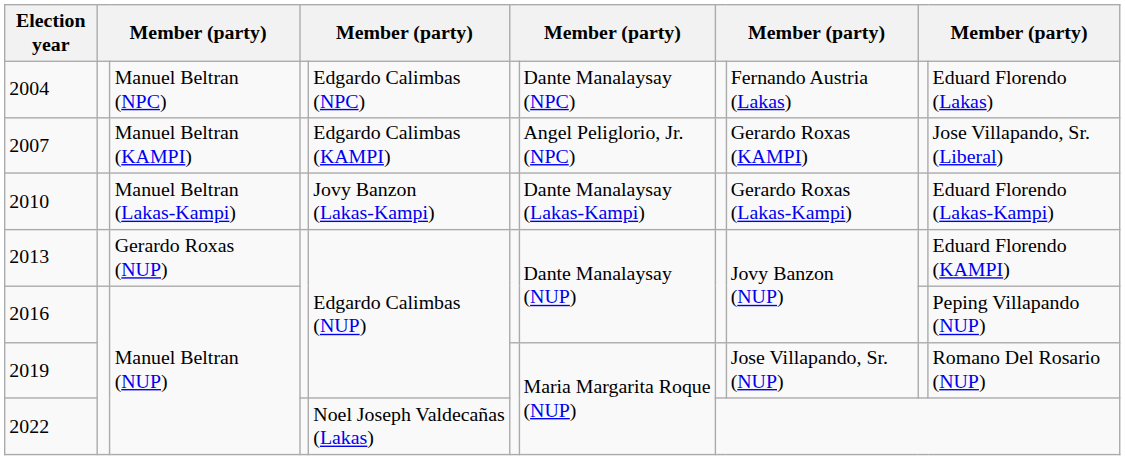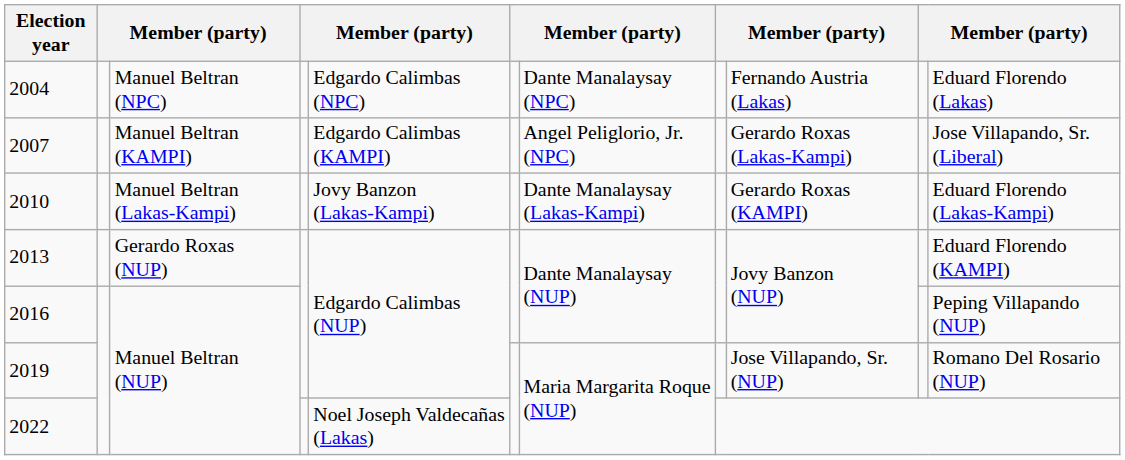 <table class=wikitable style="font-size:90%">
 <tr>
 <th width=60px>Election<br>year</th>
 <th colspan=2 width=140px>Member (party)</th>
 <th colspan=2 width=140px>Member (party)</th>
 <th colspan=2 width=140px>Member (party)</th>
 <th colspan=2 width=140px>Member (party)</th>
 <th colspan=2 width=140px>Member (party)</th>
 </tr>
 <tr>
 <td>2004</td>
 <td bgcolor=></td>
 <td>Manuel Beltran<br>(<a href='#'>NPC</a>)</td>
 <td bgcolor=></td>
 <td>Edgardo Calimbas<br>(<a href='#'>NPC</a>)</td>
 <td bgcolor=></td>
 <td>Dante Manalaysay<br>(<a href='#'>NPC</a>)</td>
 <td bgcolor=></td>
 <td>Fernando Austria<br>(<a href='#'>Lakas</a>)</td>
 <td bgcolor=></td>
 <td>Eduard Florendo<br>(<a href='#'>Lakas</a>)</td>
 </tr>
 <tr>
 <td>2007</td>
 <td bgcolor=></td>
 <td>Manuel Beltran<br>(<a href='#'>KAMPI</a>)</td>
 <td bgcolor=></td>
 <td>Edgardo Calimbas<br>(<a href='#'>KAMPI</a>)</td>
 <td bgcolor=></td>
 <td>Angel Peliglorio, Jr.<br>(<a href='#'>NPC</a>)</td>
 <td bgcolor=></td>
-<td>Gerardo Roxas<br>(<a href='#'>KAMPI</a>)</td>
+<td>Gerardo Roxas<br>(<a href='#'>Lakas-Kampi</a>)</td>
 <td bgcolor=></td>
 <td>Jose Villapando, Sr.<br>(<a href='#'>Liberal</a>)</td>
 </tr>
 <tr>
 <td>2010</td>
 <td bgcolor=></td>
 <td>Manuel Beltran<br>(<a href='#'>Lakas-Kampi</a>)</td>
 <td bgcolor=></td>
 <td>Jovy Banzon<br>(<a href='#'>Lakas-Kampi</a>)</td>
 <td bgcolor=></td>
 <td>Dante Manalaysay<br>(<a href='#'>Lakas-Kampi</a>)</td>
 <td bgcolor=></td>
-<td>Gerardo Roxas<br>(<a href='#'>Lakas-Kampi</a>)</td>
+<td>Gerardo Roxas<br>(<a href='#'>KAMPI</a>)</td>
 <td bgcolor=></td>
 <td>Eduard Florendo<br>(<a href='#'>Lakas-Kampi</a>)</td>
 </tr>
 <tr>
 <td>2013</td>
 <td bgcolor=></td>
 <td>Gerardo Roxas<br>(<a href='#'>NUP</a>)</td>
 <td rowspan=3 bgcolor=></td>
 <td rowspan=3>Edgardo Calimbas<br>(<a href='#'>NUP</a>)</td>
 <td rowspan=2 bgcolor=></td>
 <td rowspan=2>Dante Manalaysay<br>(<a href='#'>NUP</a>)</td>
 <td rowspan=2 bgcolor=></td>
 <td rowspan=2>Jovy Banzon<br>(<a href='#'>NUP</a>)</td>
 <td bgcolor=></td>
 <td>Eduard Florendo<br>(<a href='#'>KAMPI</a>)</td>
 </tr>
 <tr>
 <td>2016</td>
 <td rowspan=3 bgcolor=></td>
 <td rowspan=3>Manuel Beltran<br>(<a href='#'>NUP</a>)</td>
 <td bgcolor=></td>
 <td>Peping Villapando<br>(<a href='#'>NUP</a>)</td>
 </tr>
 <tr>
 <td>2019</td>
 <td rowspan=2 bgcolor=></td>
 <td rowspan=2>Maria Margarita Roque<br>(<a href='#'>NUP</a>)</td>
 <td bgcolor=></td>
 <td>Jose Villapando, Sr.<br>(<a href='#'>NUP</a>)</td>
 <td bgcolor=></td>
 <td>Romano Del Rosario<br>(<a href='#'>NUP</a>)</td>
 </tr>
 <tr>
 <td>2022</td>
 <td bgcolor=></td>
 <td>Noel Joseph Valdecañas<br>(<a href='#'>Lakas</a>)</td>
 </tr>
 </table>
